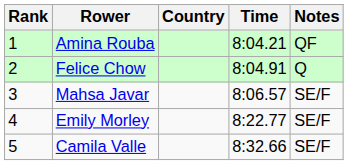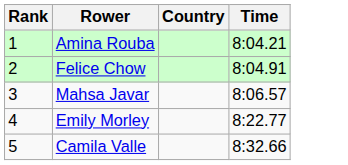 <table class="wikitable">
 <tr>
 <th>Rank</th>
 <th>Rower</th>
 <th>Country</th>
 <th>Time</th>
-<th>Notes</th>
 </tr>
 <tr bgcolor=ccffcc>
 <td>1</td>
 <td><a href='#'>Amina Rouba</a></td>
 <td></td>
 <td>8:04.21</td>
-<td>QF</td>
 </tr>
 <tr bgcolor=ccffcc>
 <td>2</td>
 <td><a href='#'>Felice Chow</a></td>
 <td></td>
 <td>8:04.91</td>
-<td>Q</td>
 </tr>
 <tr>
 <td>3</td>
 <td><a href='#'>Mahsa Javar</a></td>
 <td></td>
 <td>8:06.57</td>
-<td>SE/F</td>
 </tr>
 <tr>
 <td>4</td>
 <td><a href='#'>Emily Morley</a></td>
 <td></td>
 <td>8:22.77</td>
-<td>SE/F</td>
 </tr>
 <tr>
 <td>5</td>
 <td><a href='#'>Camila Valle</a></td>
 <td></td>
 <td>8:32.66</td>
-<td>SE/F</td>
 </tr>
 </table>
